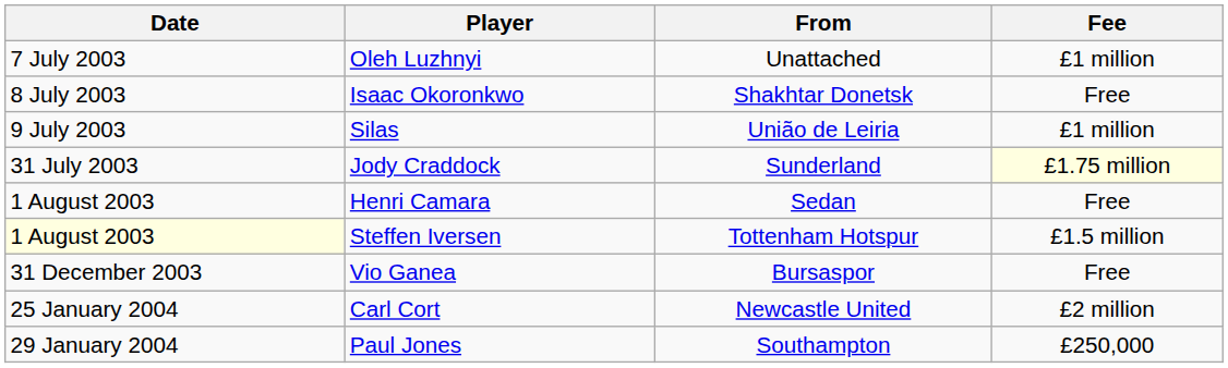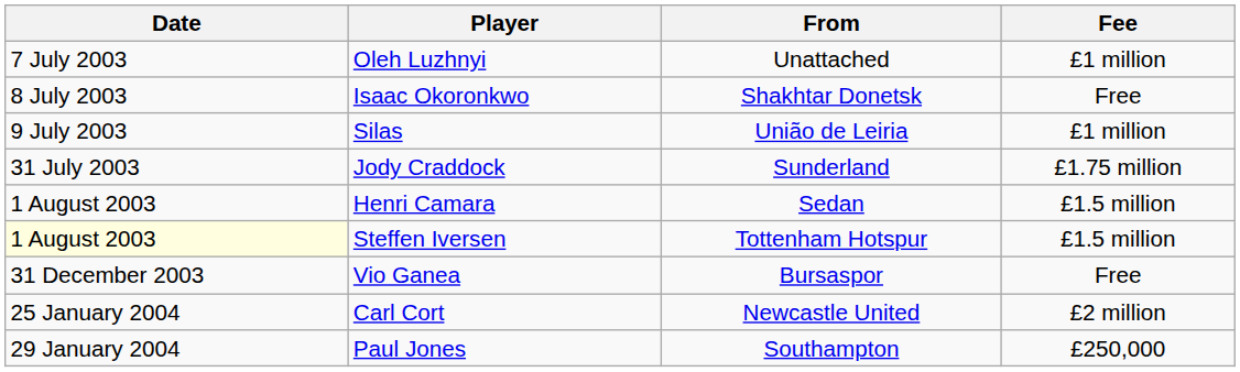 <table class="wikitable" style="text-align:center; font-size:95%;width:65%; text-align:left">
 <tr>
 <th>Date</th>
 <th>Player</th>
 <th>From</th>
 <th>Fee</th>
 </tr>
 <tr --->
 <td>7 July 2003</td>
 <td> <a href='#'>Oleh Luzhnyi</a></td>
 <td align="center">Unattached</td>
 <td align="center">£1 million</td>
 </tr>
 <tr --->
 <td>8 July 2003</td>
 <td> <a href='#'>Isaac Okoronkwo</a></td>
 <td align="center"> <a href='#'>Shakhtar Donetsk</a></td>
 <td align="center">Free</td>
 </tr>
 <tr --->
 <td>9 July 2003</td>
 <td> <a href='#'>Silas</a></td>
 <td align="center"> <a href='#'>União de Leiria</a></td>
 <td align="center">£1 million</td>
 </tr>
 <tr --->
 <td>31 July 2003</td>
 <td> <a href='#'>Jody Craddock</a></td>
 <td align="center"><a href='#'>Sunderland</a></td>
-<td align="center" style="background: lightyellow;">£1.75 million</td>
+<td align="center">£1.75 million</td>
 </tr>
 <tr --->
 <td>1 August 2003</td>
 <td> <a href='#'>Henri Camara</a></td>
 <td align="center"> <a href='#'>Sedan</a></td>
-<td align="center">Free</td>
+<td align="center">£1.5 million</td>
 </tr>
 <tr --->
 <td style="background: lightyellow;">1 August 2003</td>
 <td> <a href='#'>Steffen Iversen</a></td>
 <td align="center"><a href='#'>Tottenham Hotspur</a></td>
 <td align="center">£1.5 million</td>
 </tr>
 <tr --->
 <td>31 December 2003</td>
 <td> <a href='#'>Vio Ganea</a></td>
 <td align="center"> <a href='#'>Bursaspor</a></td>
 <td align="center">Free</td>
 </tr>
 <tr --->
 <td>25 January 2004</td>
 <td> <a href='#'>Carl Cort</a></td>
 <td align="center"><a href='#'>Newcastle United</a></td>
 <td align="center">£2 million</td>
 </tr>
 <tr --->
 <td>29 January 2004</td>
 <td> <a href='#'>Paul Jones</a></td>
 <td align="center"><a href='#'>Southampton</a></td>
 <td align="center">£250,000</td>
 </tr>
 </table>
